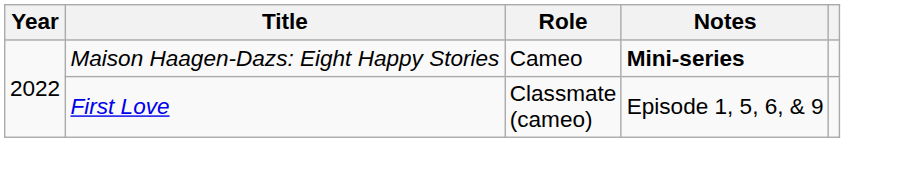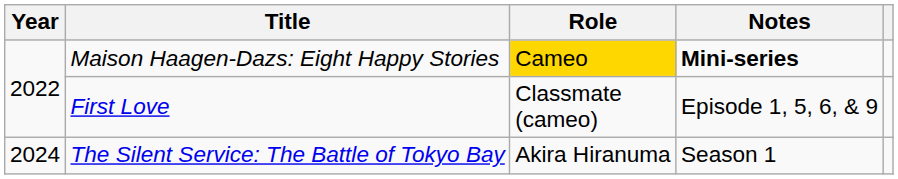 <table class="wikitable sortable">
 <tr>
 <th>Year</th>
 <th>Title</th>
 <th>Role</th>
 <th class="unsortable">Notes</th>
 <th class="unsortable"></th>
 </tr>
 <tr>
 <td rowspan="2">2022</td>
 <td><em>Maison Haagen-Dazs: Eight Happy Stories</em></td>
-<td>Cameo</td>
+<td style="background: gold;">Cameo</td>
 <td><strong>Mini-series</strong></td>
 <td></td>
 </tr>
 <tr>
 <td><em><a href='#'>First Love</a></em></td>
 <td>Classmate<br>(cameo)</td>
 <td>Episode 1, 5, 6, & 9</td>
 <td></td>
 </tr>
+<tr>
+<td>2024</td>
+<td><em><a href='#'>The Silent Service: The Battle of Tokyo Bay</a></em></td>
+<td>Akira Hiranuma</td>
+<td>Season 1</td>
+<td></td>
+</tr>
 </table>
